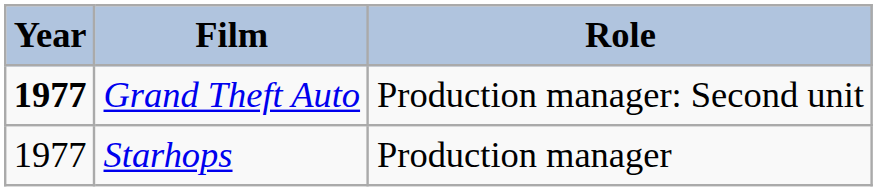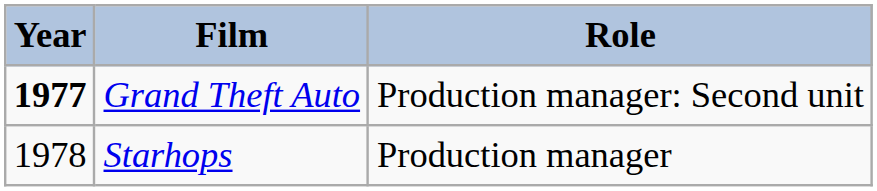 <table class="wikitable" style="font-size:95%;">
 <tr>
 <th style="background:#B0C4DE;">Year</th>
 <th style="background:#B0C4DE;">Film</th>
 <th style="background:#B0C4DE;">Role</th>
 </tr>
 <tr>
 <td><strong>1977</strong></td>
 <td><em><a href='#'>Grand Theft Auto</a></em></td>
 <td>Production manager: Second unit</td>
 </tr>
 <tr>
-<td>1977</td>
+<td>1978</td>
 <td><em><a href='#'>Starhops</a></em></td>
 <td>Production manager</td>
 </tr>
 </table>
